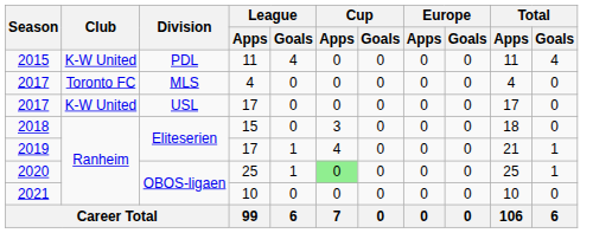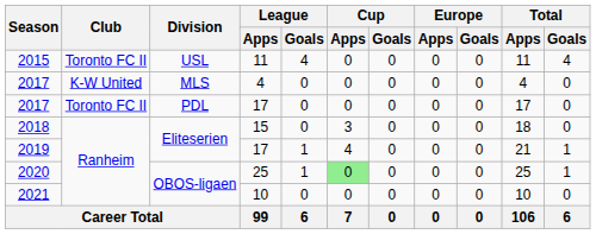 <table class="wikitable" style="text-align: center;">
 <tr>
 <th rowspan="2">Season</th>
 <th rowspan="2">Club</th>
 <th rowspan="2">Division</th>
 <th colspan="2">League</th>
 <th colspan="2">Cup</th>
 <th colspan="2">Europe</th>
 <th colspan="2">Total</th>
 </tr>
 <tr>
 <th>Apps</th>
 <th>Goals</th>
 <th>Apps</th>
 <th>Goals</th>
 <th>Apps</th>
 <th>Goals</th>
 <th>Apps</th>
 <th>Goals</th>
 </tr>
 <tr>
 <td><a href='#'>2015</a></td>
-<td rowspan="1"><a href='#'>K-W United</a></td>
-<td rowspan="1"><a href='#'>PDL</a></td>
+<td rowspan="1"><a href='#'>Toronto FC II</a></td>
+<td rowspan="1"><a href='#'>USL</a></td>
 <td>11</td>
 <td>4</td>
 <td>0</td>
 <td>0</td>
 <td>0</td>
 <td>0</td>
 <td>11</td>
 <td>4</td>
 </tr>
 <tr>
 <td><a href='#'>2017</a></td>
-<td rowspan="1"><a href='#'>Toronto FC</a></td>
+<td rowspan="1"><a href='#'>K-W United</a></td>
 <td rowspan="1"><a href='#'>MLS</a></td>
 <td>4</td>
 <td>0</td>
 <td>0</td>
 <td>0</td>
 <td>0</td>
 <td>0</td>
 <td>4</td>
 <td>0</td>
 </tr>
 <tr>
 <td><a href='#'>2017</a></td>
-<td rowspan="1"><a href='#'>K-W United</a></td>
-<td rowspan="1"><a href='#'>USL</a></td>
+<td rowspan="1"><a href='#'>Toronto FC II</a></td>
+<td rowspan="1"><a href='#'>PDL</a></td>
 <td>17</td>
 <td>0</td>
 <td>0</td>
 <td>0</td>
 <td>0</td>
 <td>0</td>
 <td>17</td>
 <td>0</td>
 </tr>
 <tr>
 <td><a href='#'>2018</a></td>
 <td rowspan="4"><a href='#'>Ranheim</a></td>
 <td rowspan="2"><a href='#'>Eliteserien</a></td>
 <td>15</td>
 <td>0</td>
 <td>3</td>
 <td>0</td>
 <td>0</td>
 <td>0</td>
 <td>18</td>
 <td>0</td>
 </tr>
 <tr>
 <td><a href='#'>2019</a></td>
 <td>17</td>
 <td>1</td>
 <td>4</td>
 <td>0</td>
 <td>0</td>
 <td>0</td>
 <td>21</td>
 <td>1</td>
 </tr>
 <tr>
 <td><a href='#'>2020</a></td>
 <td rowspan="2"><a href='#'>OBOS-ligaen</a></td>
 <td>25</td>
 <td>1</td>
 <td style="background: lightgreen;">0</td>
 <td>0</td>
 <td>0</td>
 <td>0</td>
 <td>25</td>
 <td>1</td>
 </tr>
 <tr>
 <td><a href='#'>2021</a></td>
 <td>10</td>
 <td>0</td>
 <td>0</td>
 <td>0</td>
 <td>0</td>
 <td>0</td>
 <td>10</td>
 <td>0</td>
 </tr>
 <tr>
 <th colspan="3">Career Total</th>
 <th>99</th>
 <th>6</th>
 <th>7</th>
 <th>0</th>
 <th>0</th>
 <th>0</th>
 <th>106</th>
 <th>6</th>
 </tr>
 </table>
